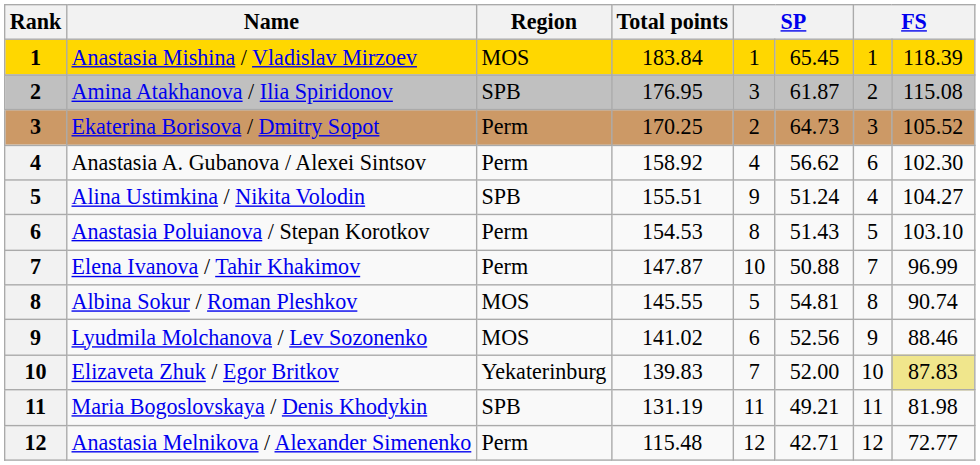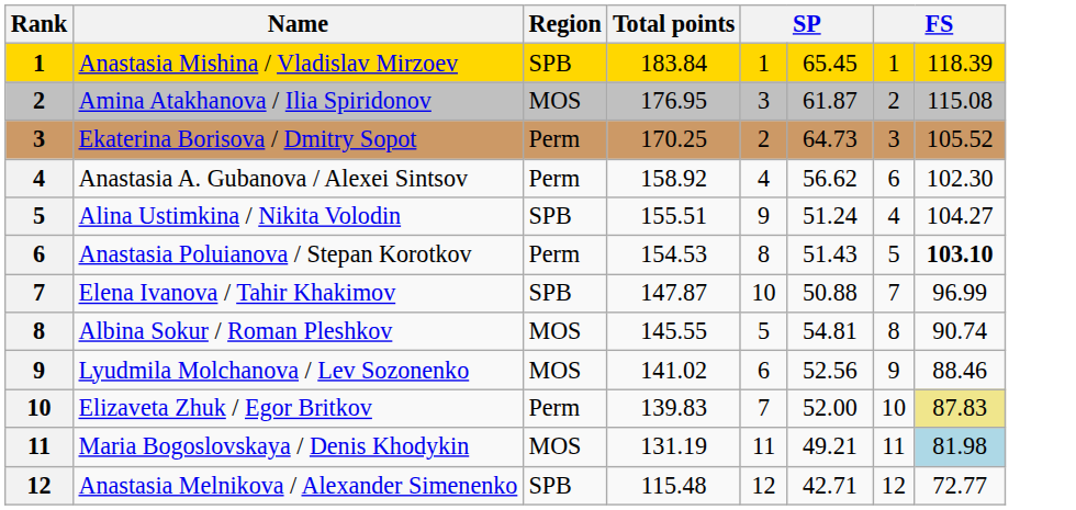 <table class="wikitable sortable">
 <tr>
 <th>Rank</th>
 <th>Name</th>
 <th>Region</th>
 <th>Total points</th>
 <th colspan=2 width=80px><a href='#'>SP</a></th>
 <th colspan=2 width=80px><a href='#'>FS</a></th>
 </tr>
 <tr bgcolor=gold>
 <td align=center><strong>1</strong></td>
 <td><a href='#'>Anastasia Mishina</a> / <a href='#'>Vladislav Mirzoev</a></td>
-<td>MOS</td>
+<td>SPB</td>
 <td align=center>183.84</td>
 <td align=center>1</td>
 <td align=center>65.45</td>
 <td align=center>1</td>
 <td align=center>118.39</td>
 </tr>
 <tr bgcolor=silver>
 <td align=center><strong>2</strong></td>
 <td><a href='#'>Amina Atakhanova</a> / <a href='#'>Ilia Spiridonov</a></td>
-<td>SPB</td>
+<td>MOS</td>
 <td align=center>176.95</td>
 <td align=center>3</td>
 <td align=center>61.87</td>
 <td align=center>2</td>
 <td align=center>115.08</td>
 </tr>
 <tr bgcolor=cc9966>
 <td align=center><strong>3</strong></td>
 <td><a href='#'>Ekaterina Borisova</a> / <a href='#'>Dmitry Sopot</a></td>
 <td>Perm</td>
 <td align=center>170.25</td>
 <td align=center>2</td>
 <td align=center>64.73</td>
 <td align=center>3</td>
 <td align=center>105.52</td>
 </tr>
 <tr>
 <th>4</th>
 <td>Anastasia A. Gubanova / Alexei Sintsov</td>
 <td>Perm</td>
 <td align=center>158.92</td>
 <td align=center>4</td>
 <td align=center>56.62</td>
 <td align=center>6</td>
 <td align=center>102.30</td>
 </tr>
 <tr>
 <th>5</th>
 <td><a href='#'>Alina Ustimkina</a> / <a href='#'>Nikita Volodin</a></td>
 <td>SPB</td>
 <td align=center>155.51</td>
 <td align=center>9</td>
 <td align=center>51.24</td>
 <td align=center>4</td>
 <td align=center>104.27</td>
 </tr>
 <tr>
 <th>6</th>
 <td><a href='#'>Anastasia Poluianova</a> / Stepan Korotkov</td>
 <td>Perm</td>
 <td align=center>154.53</td>
 <td align=center>8</td>
 <td align=center>51.43</td>
 <td align=center>5</td>
-<td align=center>103.10</td>
+<td align=center><strong>103.10</strong></td>
 </tr>
 <tr>
 <th>7</th>
 <td><a href='#'>Elena Ivanova</a> / <a href='#'>Tahir Khakimov</a></td>
-<td>Perm</td>
+<td>SPB</td>
 <td align=center>147.87</td>
 <td align=center>10</td>
 <td align=center>50.88</td>
 <td align=center>7</td>
 <td align=center>96.99</td>
 </tr>
 <tr>
 <th>8</th>
 <td><a href='#'>Albina Sokur</a> / <a href='#'>Roman Pleshkov</a></td>
 <td>MOS</td>
 <td align=center>145.55</td>
 <td align=center>5</td>
 <td align=center>54.81</td>
 <td align=center>8</td>
 <td align=center>90.74</td>
 </tr>
 <tr>
 <th>9</th>
 <td><a href='#'>Lyudmila Molchanova</a> / <a href='#'>Lev Sozonenko</a></td>
 <td>MOS</td>
 <td align=center>141.02</td>
 <td align=center>6</td>
 <td align=center>52.56</td>
 <td align=center>9</td>
 <td align=center>88.46</td>
 </tr>
 <tr>
 <th>10</th>
 <td><a href='#'>Elizaveta Zhuk</a> / <a href='#'>Egor Britkov</a></td>
-<td>Yekaterinburg</td>
+<td>Perm</td>
 <td align=center>139.83</td>
 <td align=center>7</td>
 <td align=center>52.00</td>
 <td align=center>10</td>
 <td align=center style="background: khaki;">87.83</td>
 </tr>
 <tr>
 <th>11</th>
 <td><a href='#'>Maria Bogoslovskaya</a> / <a href='#'>Denis Khodykin</a></td>
-<td>SPB</td>
+<td>MOS</td>
 <td align=center>131.19</td>
 <td align=center>11</td>
 <td align=center>49.21</td>
 <td align=center>11</td>
-<td align=center>81.98</td>
+<td align=center style="background: lightblue;">81.98</td>
 </tr>
 <tr>
 <th>12</th>
 <td><a href='#'>Anastasia Melnikova</a> / <a href='#'>Alexander Simenenko</a></td>
-<td>Perm</td>
+<td>SPB</td>
 <td align=center>115.48</td>
 <td align=center>12</td>
 <td align=center>42.71</td>
 <td align=center>12</td>
 <td align=center>72.77</td>
 </tr>
 </table>
